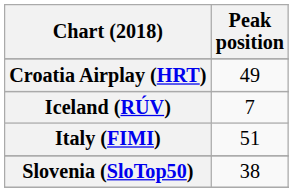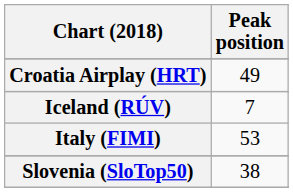 <table class="wikitable sortable plainrowheaders" style="text-align:center">
 <tr>
 <th>Chart (2018)</th>
 <th>Peak<br>position</th>
 </tr>
 <tr>
 </tr>
 <tr>
 </tr>
 <tr>
 <th scope="row">Croatia Airplay (<a href='#'>HRT</a>)</th>
 <td>49</td>
 </tr>
 <tr>
 </tr>
 <tr>
 </tr>
 <tr>
 <th scope="row">Iceland (<a href='#'>RÚV</a>)</th>
 <td>7</td>
 </tr>
 <tr>
 <th scope="row">Italy (<a href='#'>FIMI</a>)</th>
-<td>51</td>
+<td>53</td>
 </tr>
 <tr>
 </tr>
 <tr>
 <th scope="row">Slovenia (<a href='#'>SloTop50</a>)</th>
 <td>38</td>
 </tr>
 <tr>
 </tr>
 <tr>
 </tr>
 </table>
